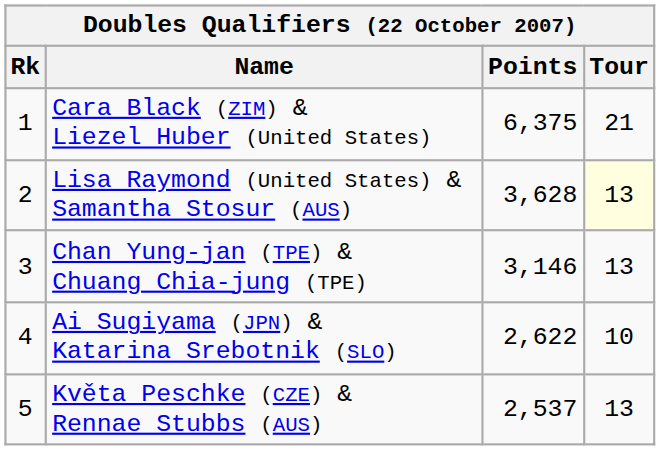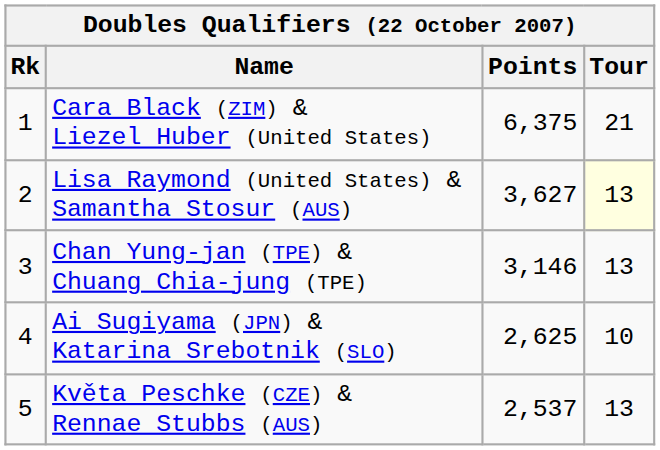 <table class="wikitable"; align="right" style="font-size:90%">
 <tr>
 <th colspan="5">Doubles Qualifiers <small>(22 October 2007)</small>  </th>
 </tr>
 <tr>
 <th>Rk</th>
 <th width="200">Name</th>
 <th>Points</th>
 <th width="20">Tour</th>
 </tr>
 <tr bgcolor=>
 <td align="center">1</td>
 <td> <a href='#'>Cara Black</a> <small>(<a href='#'>ZIM</a>)</small> &<br> <a href='#'>Liezel Huber</a> <small>(United States)</small></td>
 <td align="right">6,375</td>
 <td align="center">21</td>
 </tr>
 <tr>
 <td align="center">2</td>
 <td> <a href='#'>Lisa Raymond</a> <small>(United States)</small> &<br> <a href='#'>Samantha Stosur</a> <small>(<a href='#'>AUS</a>)</small></td>
-<td align="right">3,628</td>
+<td align="right">3,627</td>
 <td align="center" style="background: lightyellow;">13</td>
 </tr>
 <tr bgcolor=>
 <td align="center">3</td>
 <td> <a href='#'>Chan Yung-jan</a> <small>(<a href='#'>TPE</a>)</small> &<br> <a href='#'>Chuang Chia-jung</a> <small>(TPE)</small></td>
 <td align="right">3,146</td>
 <td align="center">13</td>
 </tr>
 <tr bgcolor=>
 <td align="center">4</td>
 <td> <a href='#'>Ai Sugiyama</a> <small>(<a href='#'>JPN</a>)</small> &<br> <a href='#'>Katarina Srebotnik</a> <small>(<a href='#'>SLO</a>)</small></td>
-<td align="right">2,622</td>
+<td align="right">2,625</td>
 <td align="center">10</td>
 </tr>
 <tr bgcolor=>
 <td align="center">5</td>
 <td> <a href='#'>Květa Peschke</a> <small>(<a href='#'>CZE</a>)</small> &<br> <a href='#'>Rennae Stubbs</a> <small>(<a href='#'>AUS</a>)</small></td>
 <td align="right">2,537</td>
 <td align="center">13</td>
 </tr>
 </table>
